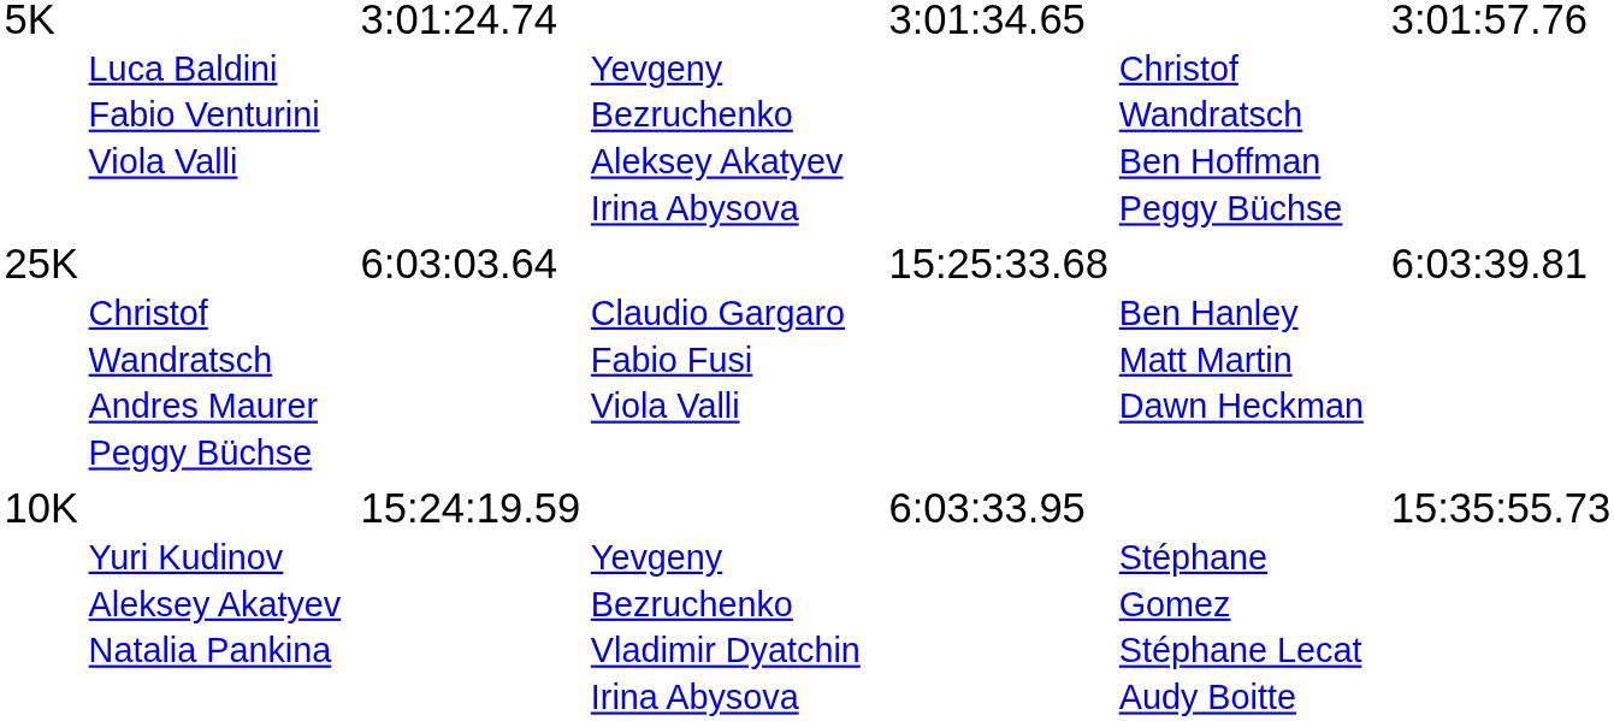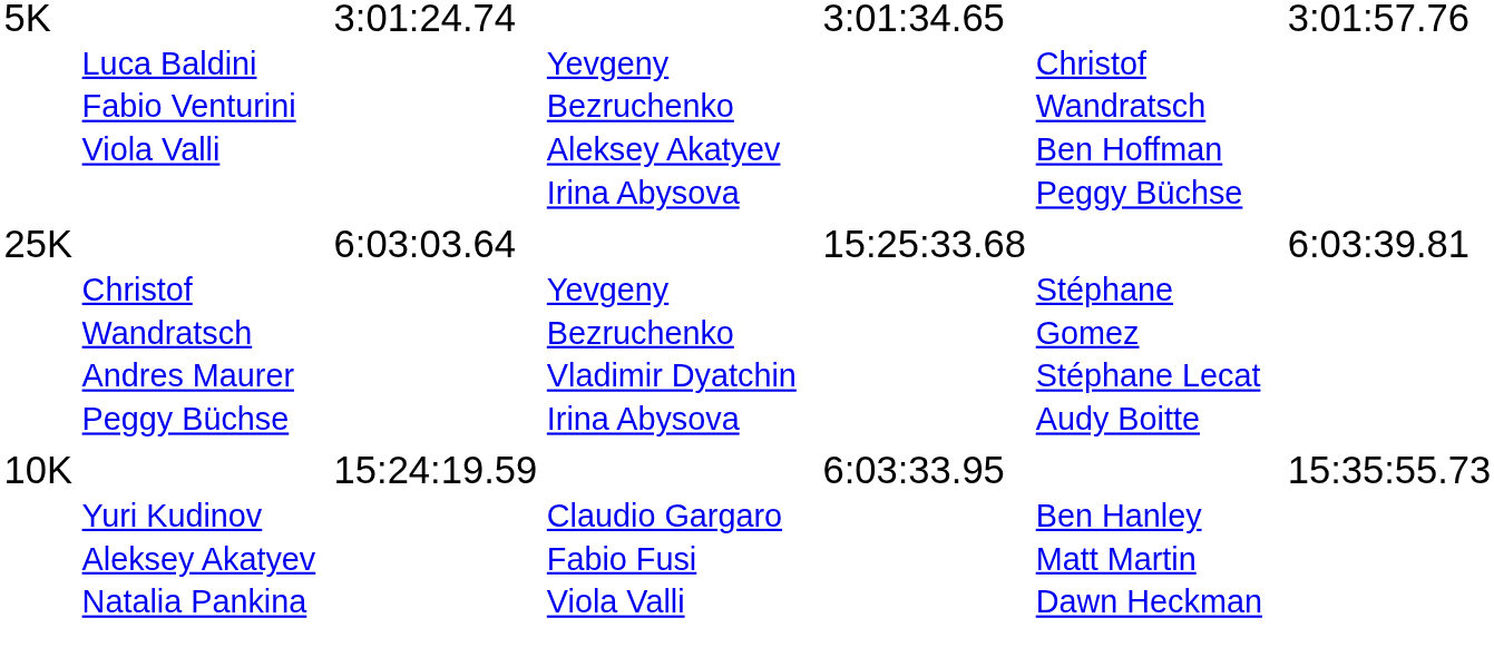 <table>
 <tr valign="top">
 <td>5K</td>
 <td><br><small><a href='#'>Luca Baldini</a><br><a href='#'>Fabio Venturini</a><br><a href='#'>Viola Valli</a></small></td>
 <td>3:01:24.74</td>
 <td><br><small><a href='#'>Yevgeny Bezruchenko</a><br><a href='#'>Aleksey Akatyev</a><br><a href='#'>Irina Abysova</a></small></td>
 <td>3:01:34.65</td>
 <td><br><small><a href='#'>Christof Wandratsch</a><br><a href='#'>Ben Hoffman</a><br><a href='#'>Peggy Büchse</a></small></td>
 <td>3:01:57.76</td>
 </tr>
 <tr valign="top">
 <td>25K</td>
 <td><br><small><a href='#'>Christof Wandratsch</a><br><a href='#'>Andres Maurer</a><br><a href='#'>Peggy Büchse</a></small></td>
 <td>6:03:03.64</td>
-<td><br><small><a href='#'>Claudio Gargaro</a><br><a href='#'>Fabio Fusi</a><br><a href='#'>Viola Valli</a></small></td>
+<td><br><small><a href='#'>Yevgeny Bezruchenko</a><br><a href='#'>Vladimir Dyatchin</a><br><a href='#'>Irina Abysova</a></small></td>
 <td>15:25:33.68</td>
-<td><br><small><a href='#'>Ben Hanley</a><br><a href='#'>Matt Martin</a><br><a href='#'>Dawn Heckman</a></small></td>
+<td><br><small><a href='#'>Stéphane Gomez </a><br><a href='#'>Stéphane Lecat</a><br><a href='#'>Audy Boitte</a></small></td>
 <td>6:03:39.81</td>
 </tr>
 <tr valign="top">
 <td>10K</td>
 <td><br><small><a href='#'>Yuri Kudinov</a><br><a href='#'>Aleksey Akatyev</a><br><a href='#'>Natalia Pankina</a></small></td>
 <td>15:24:19.59</td>
-<td><br><small><a href='#'>Yevgeny Bezruchenko</a><br><a href='#'>Vladimir Dyatchin</a><br><a href='#'>Irina Abysova</a></small></td>
+<td><br><small><a href='#'>Claudio Gargaro</a><br><a href='#'>Fabio Fusi</a><br><a href='#'>Viola Valli</a></small></td>
 <td>6:03:33.95</td>
-<td><br><small><a href='#'>Stéphane Gomez </a><br><a href='#'>Stéphane Lecat</a><br><a href='#'>Audy Boitte</a></small></td>
+<td><br><small><a href='#'>Ben Hanley</a><br><a href='#'>Matt Martin</a><br><a href='#'>Dawn Heckman</a></small></td>
 <td>15:35:55.73</td>
 </tr>
 </table>
